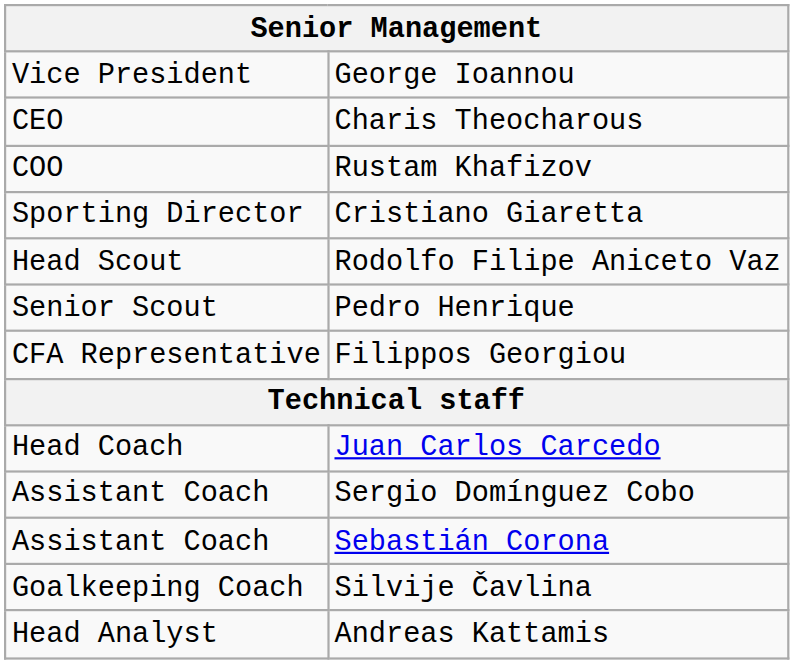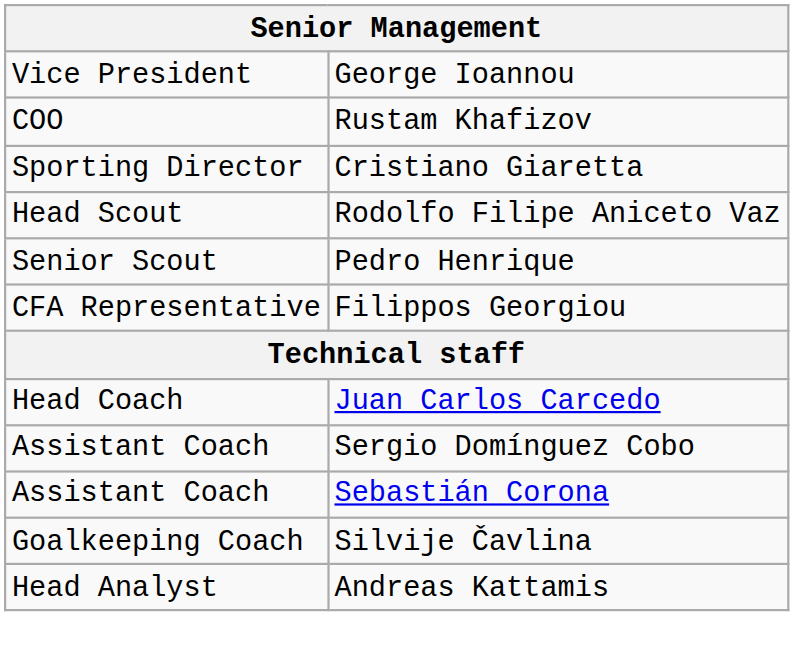 <table class="wikitable" style="text-align: center">
 <tr>
 <th colspan="2">Senior Management</th>
 </tr>
 <tr>
 <td align=left>Vice President</td>
 <td align=left> George Ioannou</td>
-</tr>
-<tr>
-<td style="text-align:left;">CEO</td>
-<td style="text-align:left;"> Charis Theocharous</td>
 </tr>
 <tr>
 <td align=left>COO</td>
 <td align=left> Rustam Khafizov</td>
 </tr>
 <tr>
 <td align=left>Sporting Director</td>
 <td align=left> Cristiano Giaretta</td>
 </tr>
 <tr>
 <td align=left>Head Scout</td>
 <td align=left> Rodolfo Filipe Aniceto Vaz</td>
 </tr>
 <tr>
 <td align=left>Senior Scout</td>
 <td align=left> Pedro Henrique</td>
 </tr>
 <tr>
 <td align=left>CFA Representative</td>
 <td align=left> Filippos Georgiou</td>
 </tr>
 <tr>
 <th colspan="2">Technical staff</th>
 </tr>
 <tr>
 <td align=left>Head Coach</td>
 <td align=left> <a href='#'>Juan Carlos Carcedo</a></td>
 </tr>
 <tr>
 <td align=left>Assistant Coach</td>
 <td align=left> Sergio Domínguez Cobo</td>
 </tr>
 <tr>
 <td align=left>Assistant Coach</td>
 <td align=left> <a href='#'>Sebastián Corona</a></td>
 </tr>
 <tr>
 <td align=left>Goalkeeping Coach</td>
 <td align=left> Silvije Čavlina</td>
 </tr>
 <tr>
 <td align=left>Head Analyst</td>
 <td align=left> Andreas Kattamis</td>
 </tr>
 </table>
